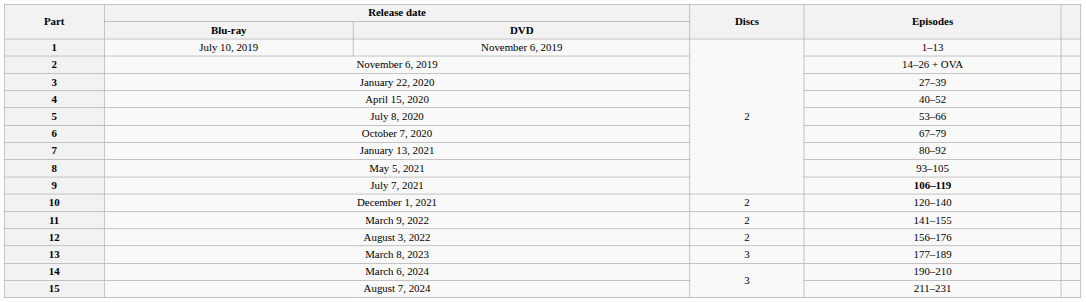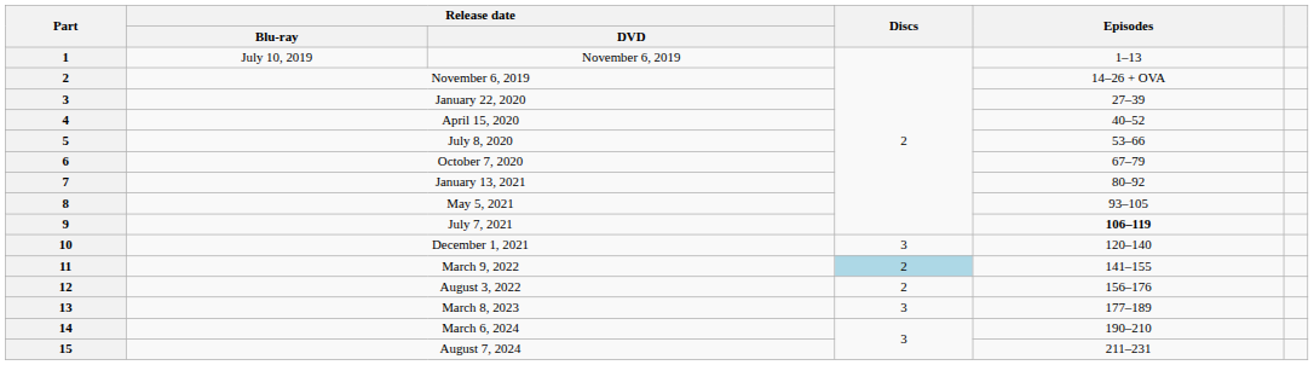 <table class="wikitable" style="text-align: center; width: 100%">
 <tr>
 <th rowspan="2">Part</th>
 <th colspan="2">Release date</th>
 <th rowspan="2">Discs</th>
 <th rowspan="2">Episodes</th>
 <th rowspan="2"></th>
 </tr>
 <tr>
 <th>Blu-ray</th>
 <th>DVD</th>
 </tr>
 <tr>
 <th scope="row">1</th>
 <td>July 10, 2019</td>
 <td>November 6, 2019</td>
 <td rowspan="9">2</td>
 <td>1–13</td>
 <td></td>
 </tr>
 <tr>
 <th scope="row">2</th>
 <td colspan="2">November 6, 2019</td>
 <td>14–26 + OVA</td>
 <td></td>
 </tr>
 <tr>
 <th scope="row">3</th>
 <td colspan="2">January 22, 2020</td>
 <td>27–39</td>
 <td></td>
 </tr>
 <tr>
 <th scope="row">4</th>
 <td colspan="2">April 15, 2020</td>
 <td>40–52</td>
 <td></td>
 </tr>
 <tr>
 <th scope="row">5</th>
 <td colspan="2">July 8, 2020</td>
 <td>53–66</td>
 <td></td>
 </tr>
 <tr>
 <th scope="row">6</th>
 <td colspan="2">October 7, 2020</td>
 <td>67–79</td>
 <td></td>
 </tr>
 <tr>
 <th scope="row">7</th>
 <td colspan="2">January 13, 2021</td>
 <td>80–92</td>
 <td></td>
 </tr>
 <tr>
 <th scope="row">8</th>
 <td colspan="2">May 5, 2021</td>
 <td>93–105</td>
 <td></td>
 </tr>
 <tr>
 <th scope="row">9</th>
 <td colspan="2">July 7, 2021</td>
 <td><strong>106–119</strong></td>
 <td></td>
 </tr>
 <tr>
 <th scope="row">10</th>
 <td colspan="2">December 1, 2021</td>
-<td>2</td>
+<td>3</td>
 <td>120–140</td>
 <td></td>
 </tr>
 <tr>
 <th scope="row">11</th>
 <td colspan="2">March 9, 2022</td>
-<td>2</td>
+<td style="background: lightblue;">2</td>
 <td>141–155</td>
 <td></td>
 </tr>
 <tr>
 <th scope="row">12</th>
 <td colspan="2">August 3, 2022</td>
 <td>2</td>
 <td>156–176</td>
 <td></td>
 </tr>
 <tr>
 <th scope="row">13</th>
 <td colspan="2">March 8, 2023</td>
 <td>3</td>
 <td>177–189</td>
 <td></td>
 </tr>
 <tr>
 <th>14</th>
 <td colspan="2">March 6, 2024</td>
 <td rowspan="2">3</td>
 <td>190–210</td>
 <td></td>
 </tr>
 <tr>
 <th>15</th>
 <td colspan="2">August 7, 2024</td>
 <td>211–231</td>
 <td></td>
 </tr>
 </table>
